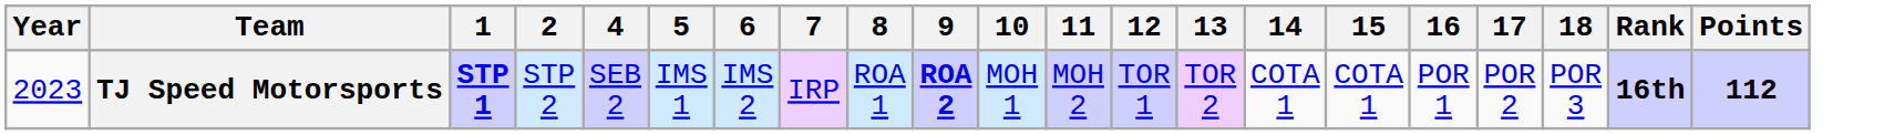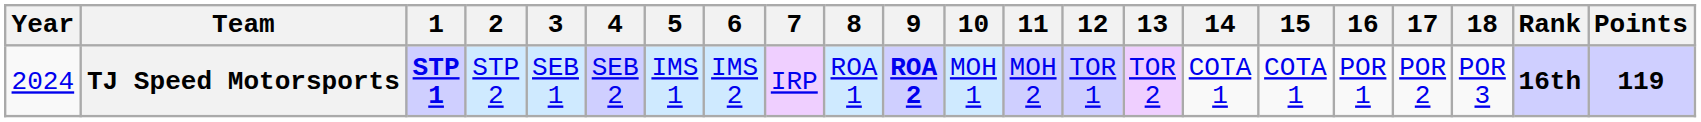 <table class="wikitable" style="text-align:center; font-size:85%">
 <tr>
 <th>Year</th>
 <th>Team</th>
 <th>1</th>
 <th>2</th>
+<th>3</th>
 <th>4</th>
 <th>5</th>
 <th>6</th>
 <th>7</th>
 <th>8</th>
 <th>9</th>
 <th>10</th>
 <th>11</th>
 <th>12</th>
 <th>13</th>
 <th>14</th>
 <th>15</th>
 <th>16</th>
 <th>17</th>
 <th>18</th>
 <th>Rank</th>
 <th>Points</th>
 </tr>
 <tr>
-<td><a href='#'>2023</a></td>
+<td><a href='#'>2024</a></td>
 <th nowrap>TJ Speed Motorsports</th>
 <td style="background:#CFCFFF;"><strong><a href='#'>STP<br>1</a><br></strong></td>
 <td style="background:#CFEAFF;"><a href='#'>STP<br>2</a><br></td>
+<td style="background:#CFEAFF;"><a href='#'>SEB<br>1</a><br></td>
 <td style="background:#CFCFFF;"><a href='#'>SEB<br>2</a><br></td>
 <td style="background:#CFEAFF;"><a href='#'>IMS<br>1</a><br></td>
 <td style="background:#CFEAFF;"><a href='#'>IMS<br>2</a><br></td>
 <td style="background:#EFCFFF;"><a href='#'>IRP</a><br></td>
 <td style="background:#CFEAFF;"><a href='#'>ROA<br>1</a><br></td>
 <td style="background:#CFCFFF;"><strong><a href='#'>ROA<br>2</a></strong><br></td>
 <td style="background:#CFEAFF;"><a href='#'>MOH<br>1</a><br></td>
 <td style="background:#CFCFFF;"><a href='#'>MOH<br>2</a><br></td>
 <td style="background:#CFCFFF;"><a href='#'>TOR<br>1</a><br></td>
 <td style="background:#EFCFFF;"><a href='#'>TOR<br>2</a><br></td>
 <td><a href='#'>COTA<br>1</a></td>
 <td><a href='#'>COTA<br>1</a></td>
 <td><a href='#'>POR<br>1</a></td>
 <td><a href='#'>POR<br>2</a></td>
 <td><a href='#'>POR<br>3</a></td>
 <th style="background:#CFCFFF;">16th</th>
-<th style="background:#CFCFFF;">112</th>
+<th style="background:#CFCFFF;">119</th>
 </tr>
 </table>
